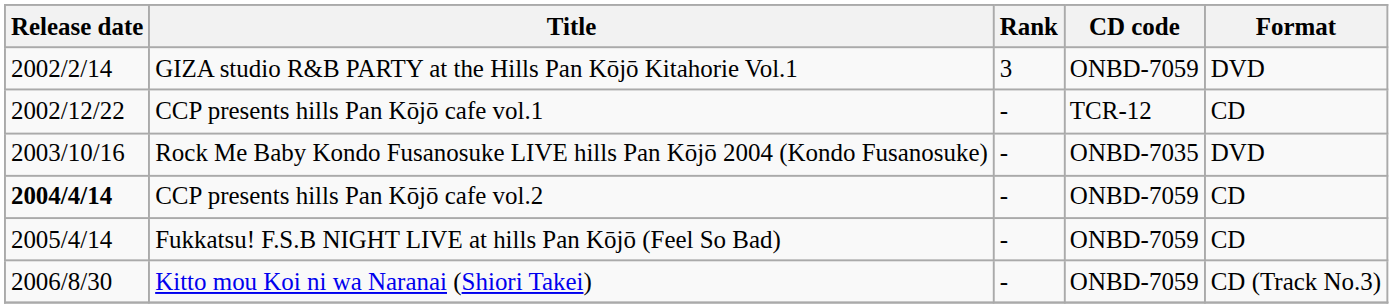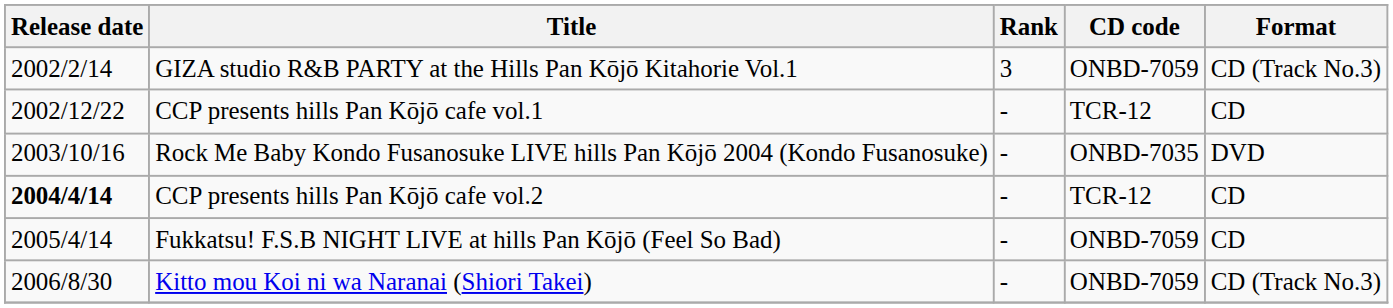 <table class=wikitable style="font-size:small">
 <tr>
 <th>Release date</th>
 <th>Title</th>
 <th>Rank</th>
 <th>CD code</th>
 <th>Format</th>
 </tr>
 <tr>
 <td>2002/2/14</td>
 <td>GIZA studio R&B PARTY at the Hills Pan Kōjō Kitahorie Vol.1</td>
 <td>3</td>
 <td>ONBD-7059</td>
-<td>DVD</td>
+<td>CD (Track No.3)</td>
 </tr>
 <tr>
 <td>2002/12/22</td>
 <td>CCP presents hills Pan Kōjō cafe vol.1</td>
 <td>- </td>
 <td>TCR-12</td>
 <td>CD</td>
 </tr>
 <tr>
 <td>2003/10/16</td>
 <td>Rock Me Baby Kondo Fusanosuke LIVE hills Pan Kōjō 2004 (Kondo Fusanosuke)</td>
 <td>- </td>
 <td>ONBD-7035</td>
 <td>DVD</td>
 </tr>
 <tr>
 <td><strong>2004/4/14</strong></td>
 <td>CCP presents hills Pan Kōjō cafe vol.2</td>
 <td>- </td>
-<td>ONBD-7059</td>
+<td>TCR-12</td>
 <td>CD</td>
 </tr>
 <tr>
 <td>2005/4/14</td>
 <td>Fukkatsu! F.S.B NIGHT LIVE at hills Pan Kōjō (Feel So Bad)</td>
 <td>- </td>
 <td>ONBD-7059</td>
 <td>CD</td>
 </tr>
 <tr>
 <td>2006/8/30</td>
 <td><a href='#'>Kitto mou Koi ni wa Naranai</a> (<a href='#'>Shiori Takei</a>)</td>
 <td>- </td>
 <td>ONBD-7059</td>
 <td>CD (Track No.3)</td>
 </tr>
 <tr>
 </tr>
 </table>
